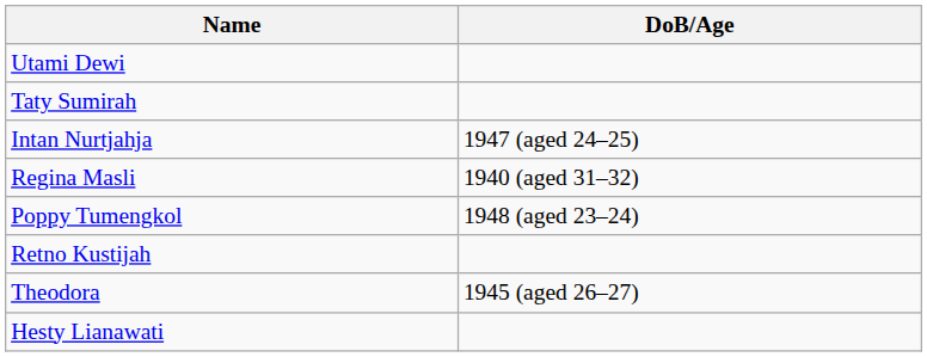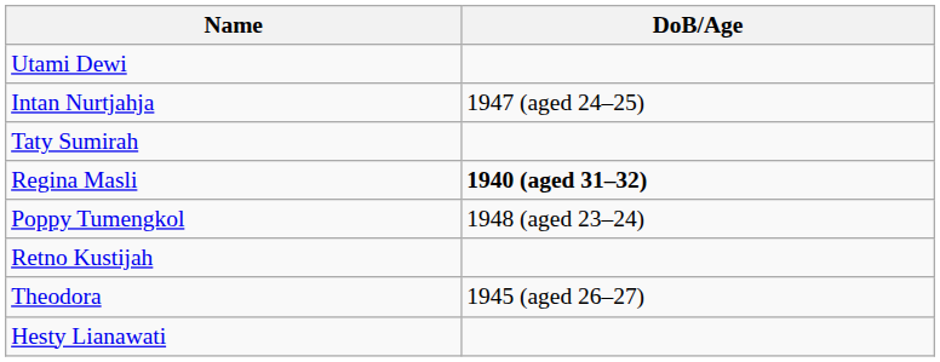 <table class="wikitable" style="width:600px; font-size:95%;">
 <tr>
 <th align="left">Name</th>
 <th align="left">DoB/Age</th>
 </tr>
 <tr>
 <td align="left"><a href='#'>Utami Dewi</a></td>
 <td align="left"></td>
 </tr>
 <tr>
+<td align="left"><a href='#'>Intan Nurtjahja</a></td>
+<td align="left">1947 (aged 24–25)</td>
+</tr>
+<tr>
 <td align="left"><a href='#'>Taty Sumirah</a></td>
 <td align="left"></td>
 </tr>
 <tr>
-<td align="left"><a href='#'>Intan Nurtjahja</a></td>
-<td align="left">1947 (aged 24–25)</td>
-</tr>
-<tr>
 <td align="left"><a href='#'>Regina Masli</a></td>
-<td align="left">1940 (aged 31–32)</td>
+<td align="left"><strong>1940 (aged 31–32)</strong></td>
 </tr>
 <tr>
 <td align="left"><a href='#'>Poppy Tumengkol</a></td>
 <td align="left">1948 (aged 23–24)</td>
 </tr>
 <tr>
 <td align="left"><a href='#'>Retno Kustijah</a></td>
 <td align="left"></td>
 </tr>
 <tr>
 <td align="left"><a href='#'>Theodora</a></td>
 <td align="left">1945 (aged 26–27)</td>
 </tr>
 <tr>
 <td align="left"><a href='#'>Hesty Lianawati</a></td>
 <td align="left"></td>
 </tr>
 </table>
